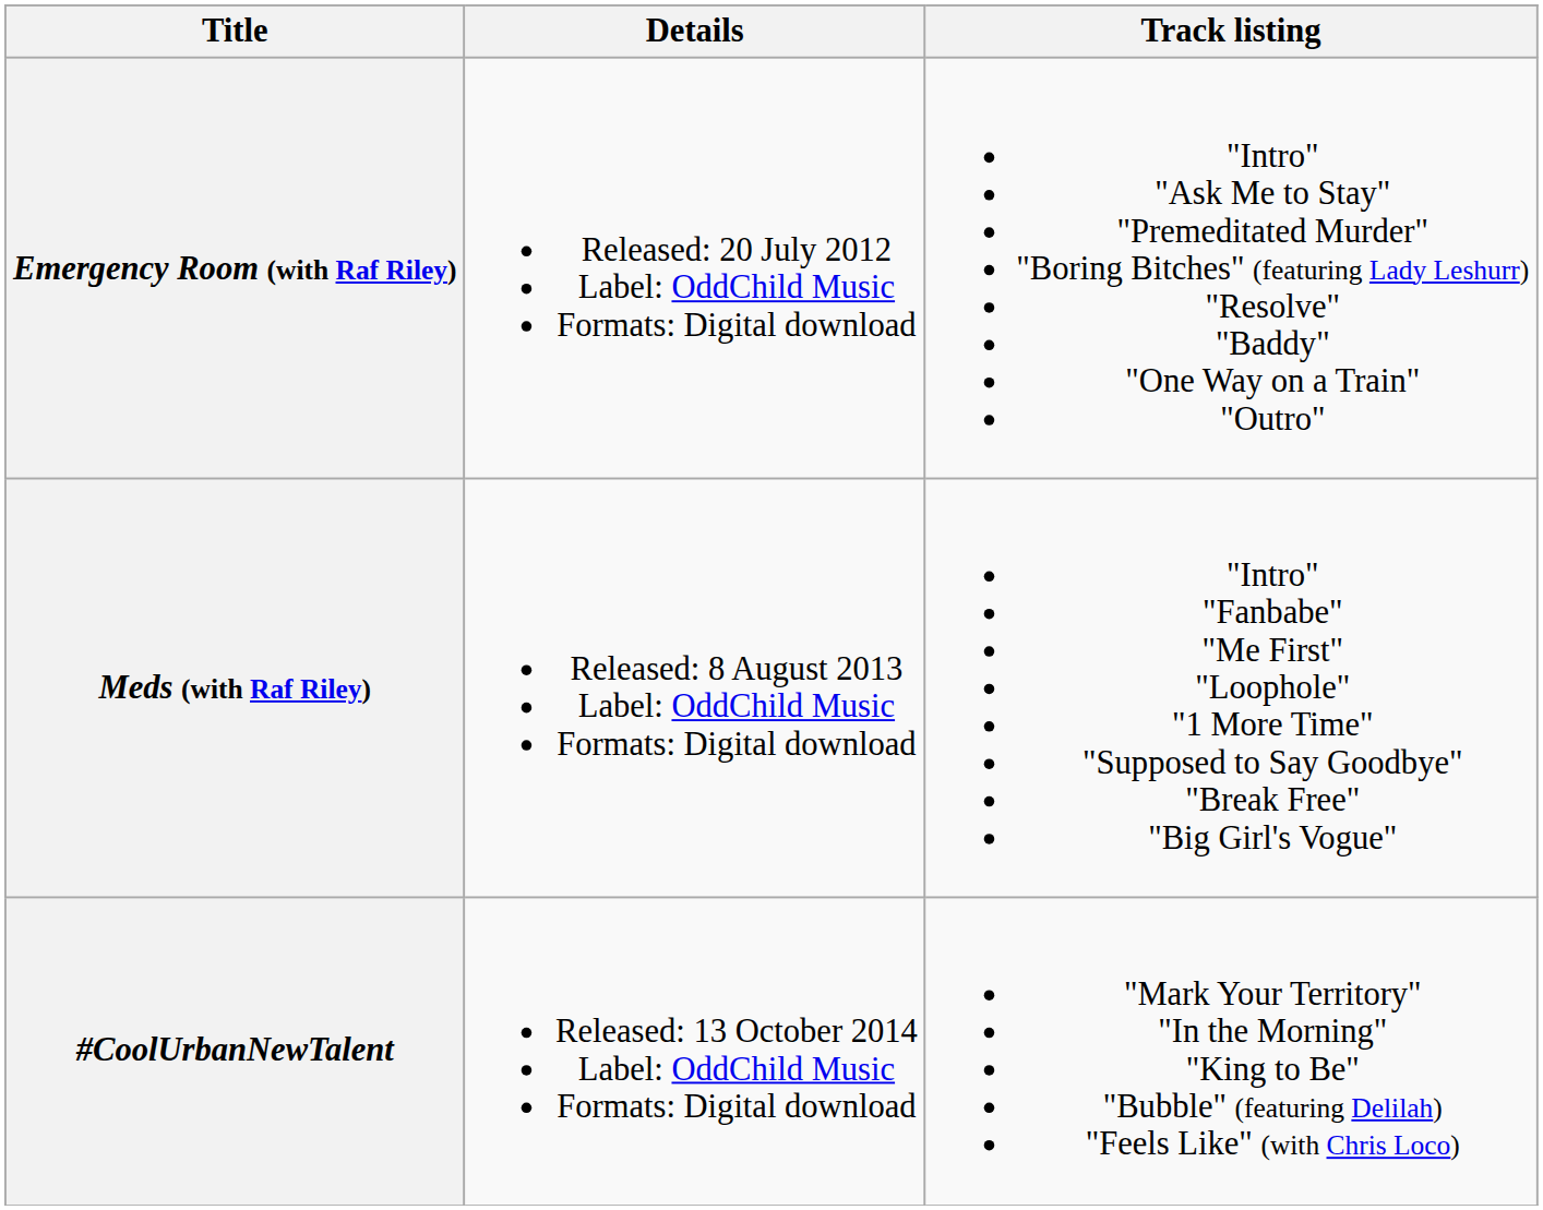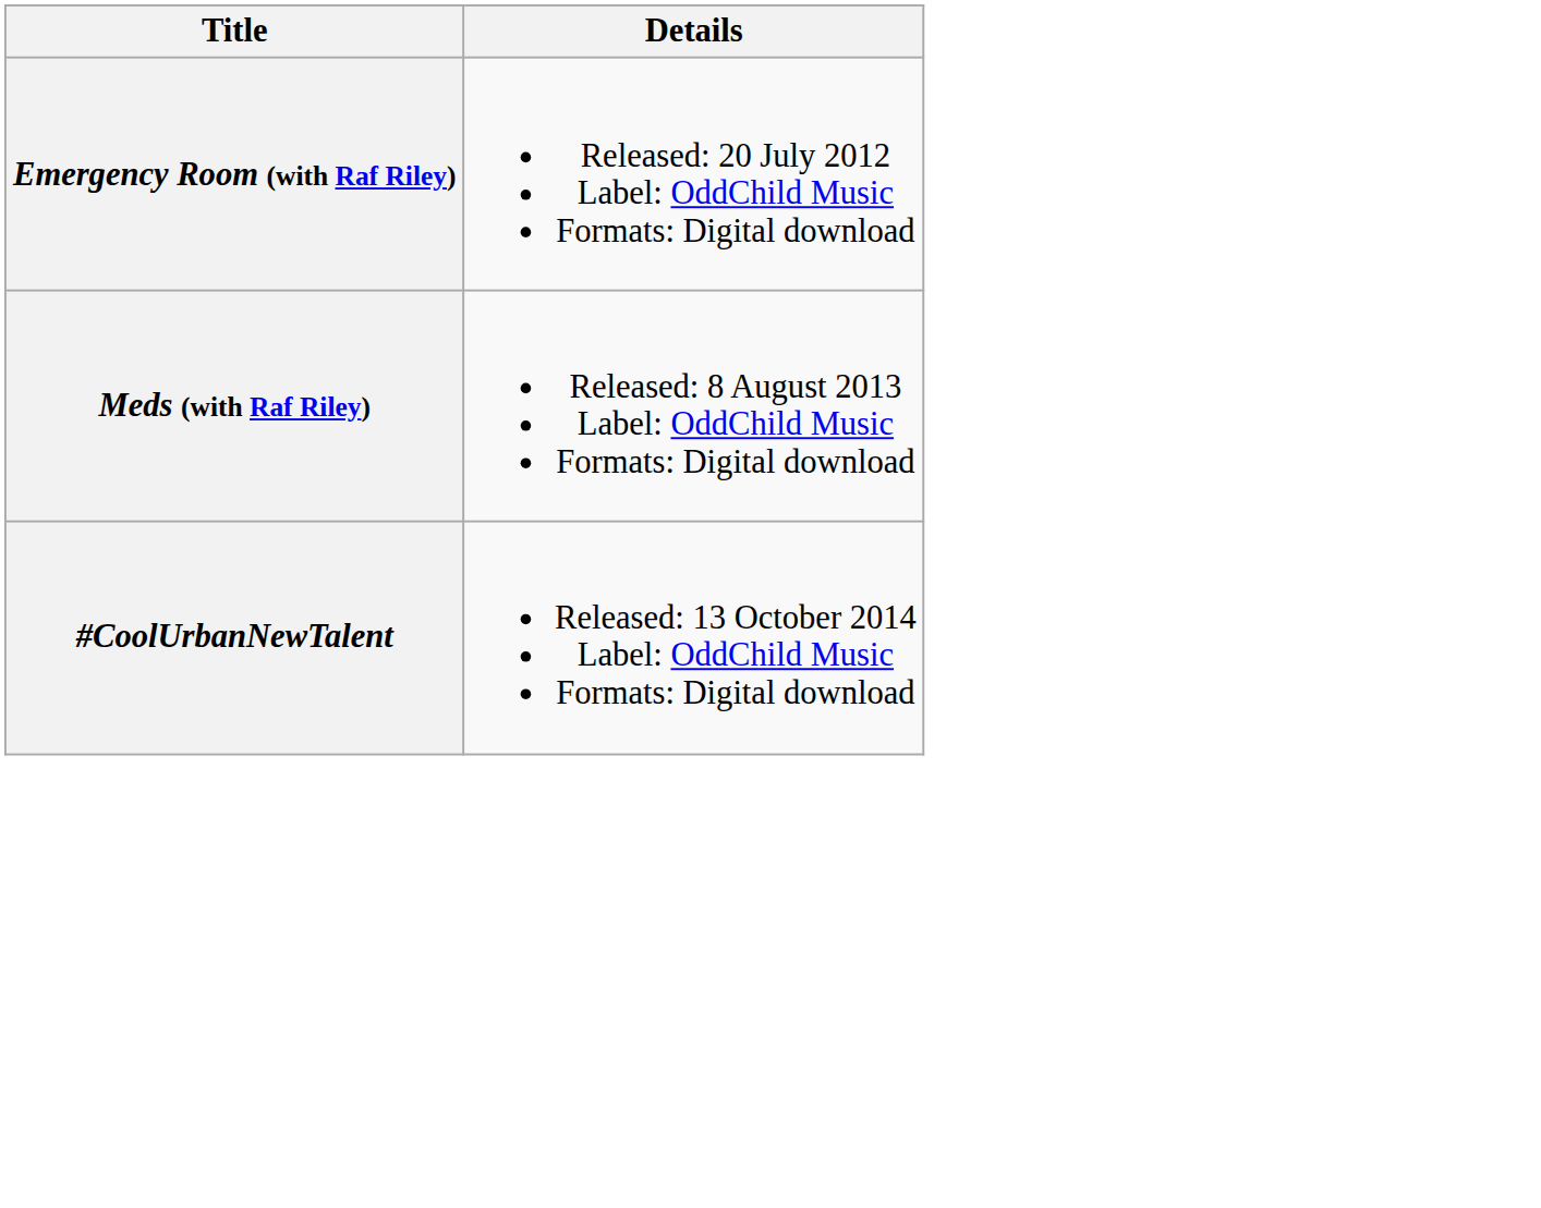 <table class="wikitable plainrowheaders" style="text-align:center;">
 <tr>
 <th scope="col">Title</th>
 <th scope="col">Details</th>
-<th scope="col">Track listing</th>
 </tr>
 <tr>
 <th scope="row"><em>Emergency Room</em> <small>(with <a href='#'>Raf Riley</a>)</small></th>
 <td><br><ul><li>Released: 20 July 2012</li><li>Label: <a href='#'>OddChild Music</a></li><li>Formats: Digital download</li></ul></td>
-<td><br><ul><li>"Intro"</li><li>"Ask Me to Stay"</li><li>"Premeditated Murder"</li><li>"Boring Bitches" <small>(featuring <a href='#'>Lady Leshurr</a>)</small></li><li>"Resolve"</li><li>"Baddy"</li><li>"One Way on a Train"</li><li>"Outro"</li></ul></td>
 </tr>
 <tr>
 <th scope="row"><em>Meds</em> <small>(with <a href='#'>Raf Riley</a>)</small></th>
 <td><br><ul><li>Released: 8 August 2013</li><li>Label: <a href='#'>OddChild Music</a></li><li>Formats: Digital download</li></ul></td>
-<td><br><ul><li>"Intro"</li><li>"Fanbabe"</li><li>"Me First"</li><li>"Loophole"</li><li>"1 More Time"</li><li>"Supposed to Say Goodbye"</li><li>"Break Free"</li><li>"Big Girl's Vogue"</li></ul></td>
 </tr>
 <tr>
 <th scope="row"><em>#CoolUrbanNewTalent</em></th>
 <td><br><ul><li>Released: 13 October 2014</li><li>Label: <a href='#'>OddChild Music</a></li><li>Formats: Digital download</li></ul></td>
-<td><br><ul><li>"Mark Your Territory"</li><li>"In the Morning"</li><li>"King to Be"</li><li>"Bubble" <small>(featuring <a href='#'>Delilah</a>)</small></li><li>"Feels Like" <small>(with <a href='#'>Chris Loco</a>)</small></li></ul></td>
 </tr>
 </table>
